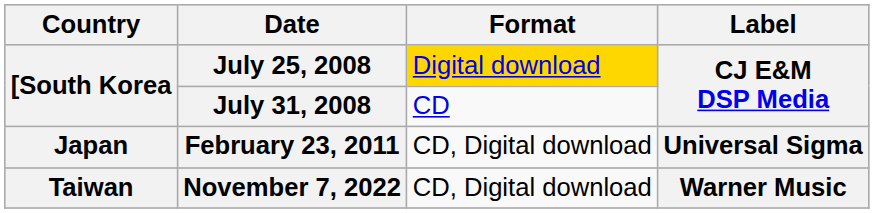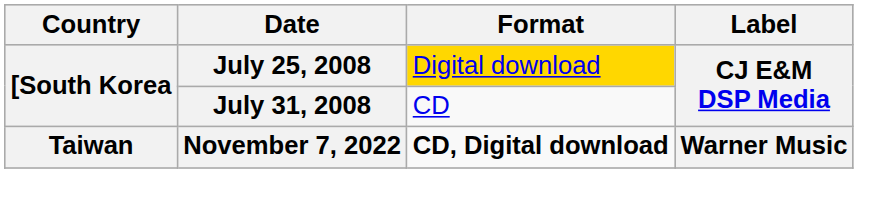 <table class="wikitable plainrowheaders">
 <tr>
 <th scope="col">Country</th>
 <th>Date</th>
 <th>Format</th>
 <th>Label</th>
 </tr>
 <tr>
 <th scope="row" rowspan="2">[South Korea</th>
 <th scope="row">July 25, 2008</th>
 <td style="background: gold;"><a href='#'>Digital download</a></td>
 <th scope="row" rowspan="2">CJ E&M<br><a href='#'>DSP Media</a></th>
 </tr>
 <tr>
 <th scope="row">July 31, 2008</th>
 <td><a href='#'>CD</a></td>
 </tr>
 <tr>
-<th scope="row">Japan</th>
-<th scope="row">February 23, 2011</th>
-<td>CD, Digital download</td>
-<th scope="row">Universal Sigma</th>
-</tr>
-<tr>
 <th scope="row">Taiwan</th>
 <th scope="row">November 7, 2022</th>
-<td>CD, Digital download</td>
+<td><strong>CD, Digital download</strong></td>
 <th scope="row">Warner Music</th>
 </tr>
 </table>
